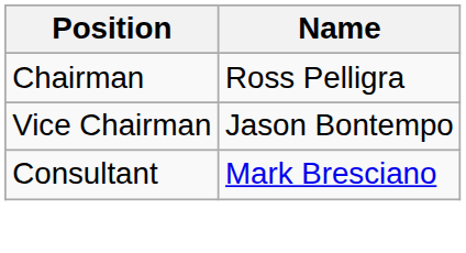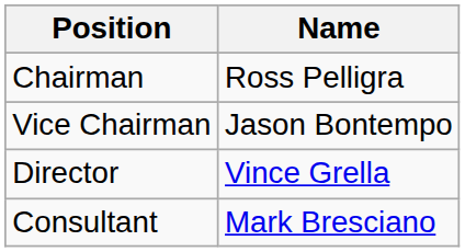 <table class="wikitable">
 <tr>
 <th>Position</th>
 <th>Name</th>
 </tr>
 <tr>
 <td>Chairman</td>
 <td>Ross Pelligra</td>
 </tr>
 <tr>
 <td>Vice Chairman</td>
 <td>Jason Bontempo</td>
 </tr>
 <tr>
+<td>Director</td>
+<td><a href='#'>Vince Grella</a></td>
+</tr>
+<tr>
 <td>Consultant</td>
 <td><a href='#'>Mark Bresciano</a></td>
 </tr>
 </table>
